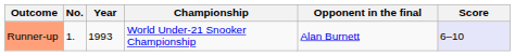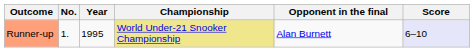 <table class="sortable wikitable">
 <tr>
 <th width="80">Outcome</th>
 <th width="20">No.</th>
 <th width="50">Year</th>
 <th width="250">Championship</th>
 <th width="200">Opponent in the final</th>
 <th width="100">Score</th>
 </tr>
 <tr>
 <td style="background:#ffa07a;">Runner-up</td>
 <td>1.</td>
-<td>1993</td>
-<td><a href='#'>World Under-21 Snooker Championship</a></td>
+<td>1995</td>
+<td style="background: khaki;"><a href='#'>World Under-21 Snooker Championship</a></td>
 <td> <a href='#'>Alan Burnett</a></td>
 <td style="background: lavender;">6–10</td>
 </tr>
 </table>
